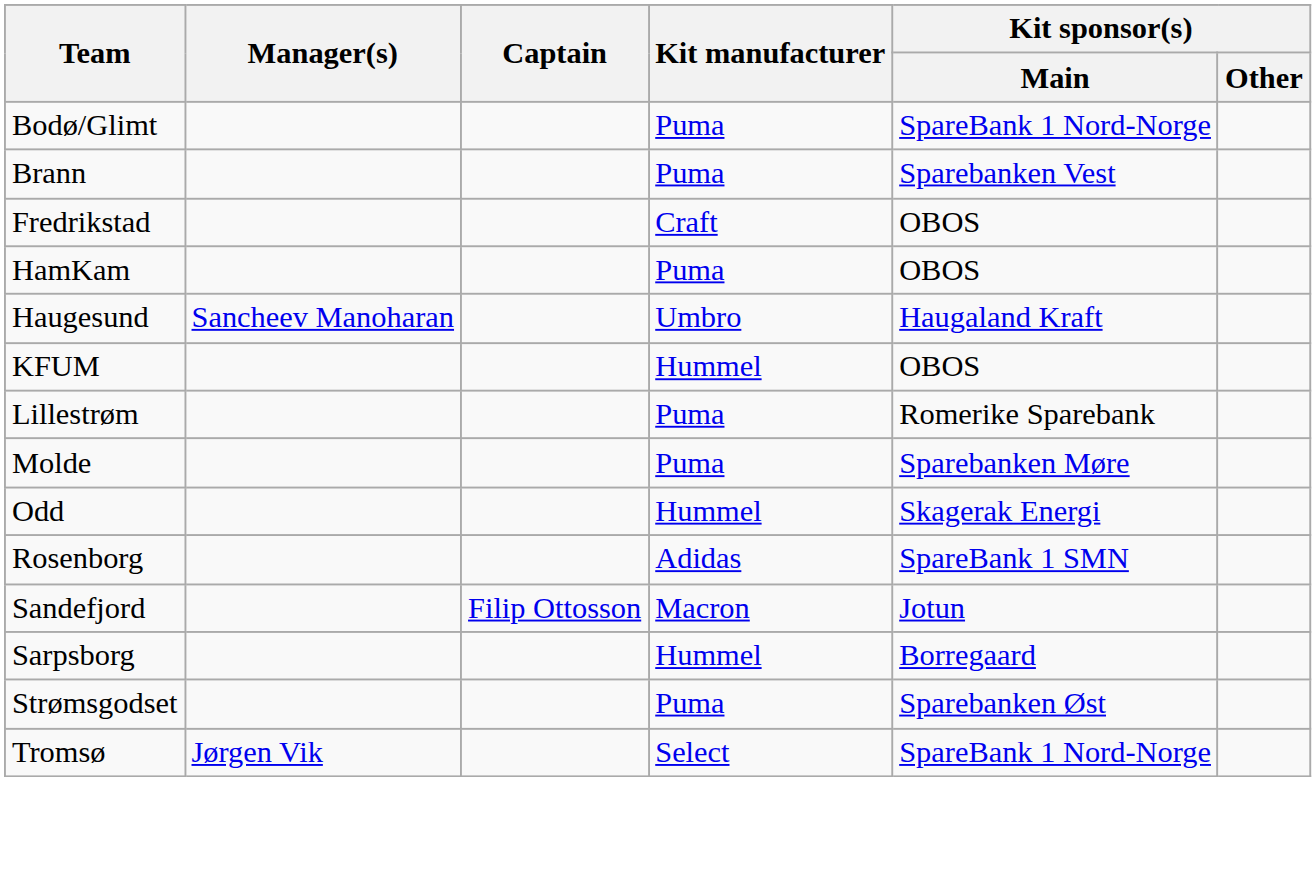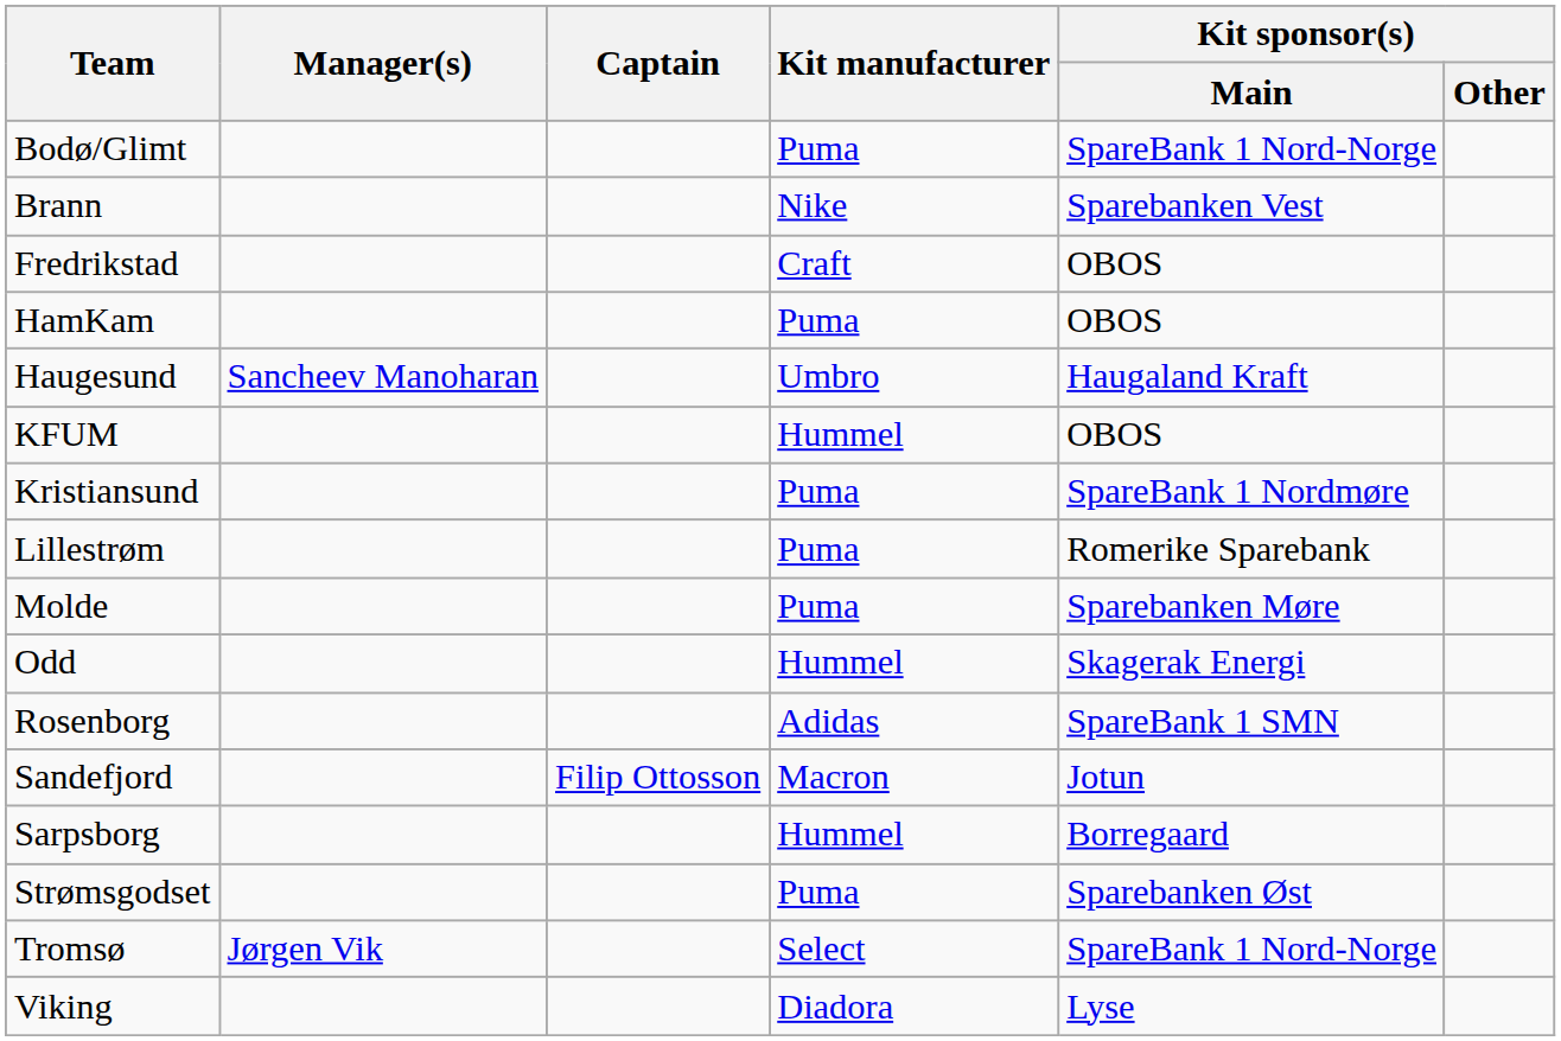 <table class="wikitable sortable" border="1">
 <tr>
 <th rowspan="2">Team</th>
 <th rowspan="2">Manager(s)</th>
 <th rowspan="2">Captain</th>
 <th rowspan="2">Kit manufacturer</th>
 <th colspan="2">Kit sponsor(s)</th>
 </tr>
 <tr>
 <th>Main</th>
 <th>Other</th>
 </tr>
 <tr>
 <td>Bodø/Glimt</td>
 <td> </td>
 <td> </td>
 <td><a href='#'>Puma</a></td>
 <td><a href='#'>SpareBank 1 Nord-Norge</a></td>
 <td></td>
 </tr>
 <tr>
 <td>Brann</td>
 <td> </td>
 <td> </td>
-<td><a href='#'>Puma</a></td>
+<td><a href='#'>Nike</a></td>
 <td><a href='#'>Sparebanken Vest</a></td>
 <td></td>
 </tr>
 <tr>
 <td>Fredrikstad</td>
 <td> </td>
 <td> </td>
 <td><a href='#'>Craft</a></td>
 <td>OBOS</td>
 <td></td>
 </tr>
 <tr>
 <td>HamKam</td>
 <td> </td>
 <td> </td>
 <td><a href='#'>Puma</a></td>
 <td>OBOS</td>
 <td></td>
 </tr>
 <tr>
 <td>Haugesund</td>
 <td> <a href='#'>Sancheev Manoharan</a></td>
 <td> </td>
 <td><a href='#'>Umbro</a></td>
 <td><a href='#'>Haugaland Kraft</a></td>
 <td></td>
 </tr>
 <tr>
 <td>KFUM</td>
 <td> </td>
 <td> </td>
 <td><a href='#'>Hummel</a></td>
 <td>OBOS</td>
+<td></td>
+</tr>
+<tr>
+<td>Kristiansund</td>
+<td> </td>
+<td> </td>
+<td><a href='#'>Puma</a></td>
+<td><a href='#'>SpareBank 1 Nordmøre</a></td>
 <td></td>
 </tr>
 <tr>
 <td>Lillestrøm</td>
 <td> </td>
 <td> </td>
 <td><a href='#'>Puma</a></td>
 <td>Romerike Sparebank</td>
 <td></td>
 </tr>
 <tr>
 <td>Molde</td>
 <td> </td>
 <td> </td>
 <td><a href='#'>Puma</a></td>
 <td><a href='#'>Sparebanken Møre</a></td>
 <td></td>
 </tr>
 <tr>
 <td>Odd</td>
 <td> </td>
 <td> </td>
 <td><a href='#'>Hummel</a></td>
 <td><a href='#'>Skagerak Energi</a></td>
 <td></td>
 </tr>
 <tr>
 <td>Rosenborg</td>
 <td> </td>
 <td> </td>
 <td><a href='#'>Adidas</a></td>
 <td><a href='#'>SpareBank 1 SMN</a></td>
 <td></td>
 </tr>
 <tr>
 <td>Sandefjord</td>
 <td>  <br> </td>
 <td> <a href='#'>Filip Ottosson</a></td>
 <td><a href='#'>Macron</a></td>
 <td><a href='#'>Jotun</a></td>
 <td></td>
 </tr>
 <tr>
 <td>Sarpsborg</td>
 <td> </td>
 <td> </td>
 <td><a href='#'>Hummel</a></td>
 <td><a href='#'>Borregaard</a></td>
 <td></td>
 </tr>
 <tr>
 <td>Strømsgodset</td>
 <td> </td>
 <td> </td>
 <td><a href='#'>Puma</a></td>
 <td><a href='#'>Sparebanken Øst</a></td>
 <td></td>
 </tr>
 <tr>
 <td>Tromsø</td>
 <td> <a href='#'>Jørgen Vik</a> <br> </td>
 <td> </td>
 <td><a href='#'>Select</a></td>
 <td><a href='#'>SpareBank 1 Nord-Norge</a></td>
 <td></td>
 </tr>
+<tr>
+<td>Viking</td>
+<td>  <br> </td>
+<td> </td>
+<td><a href='#'>Diadora</a></td>
+<td><a href='#'>Lyse</a></td>
+<td></td>
+</tr>
 </table>
